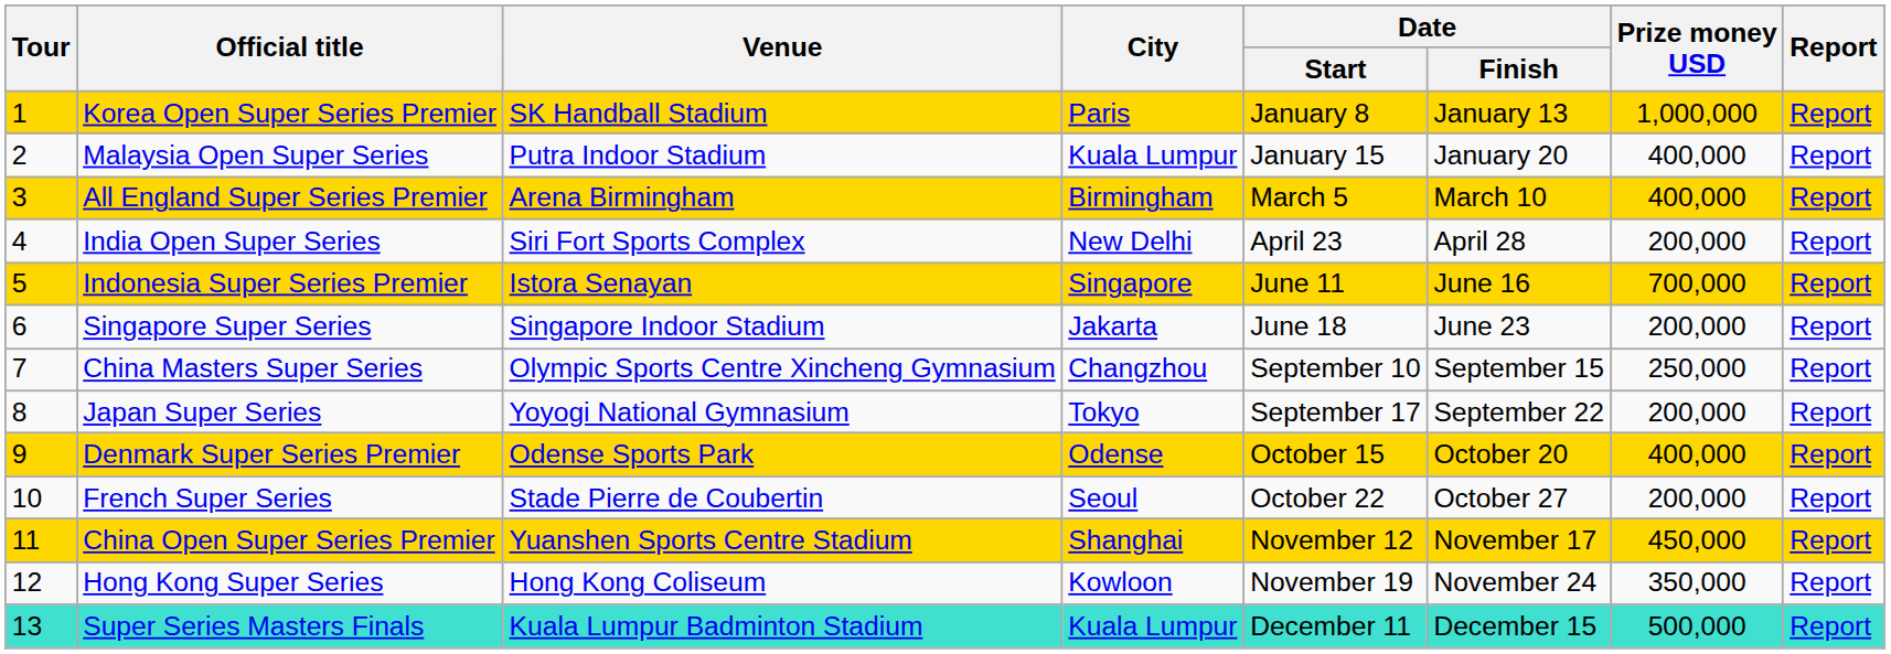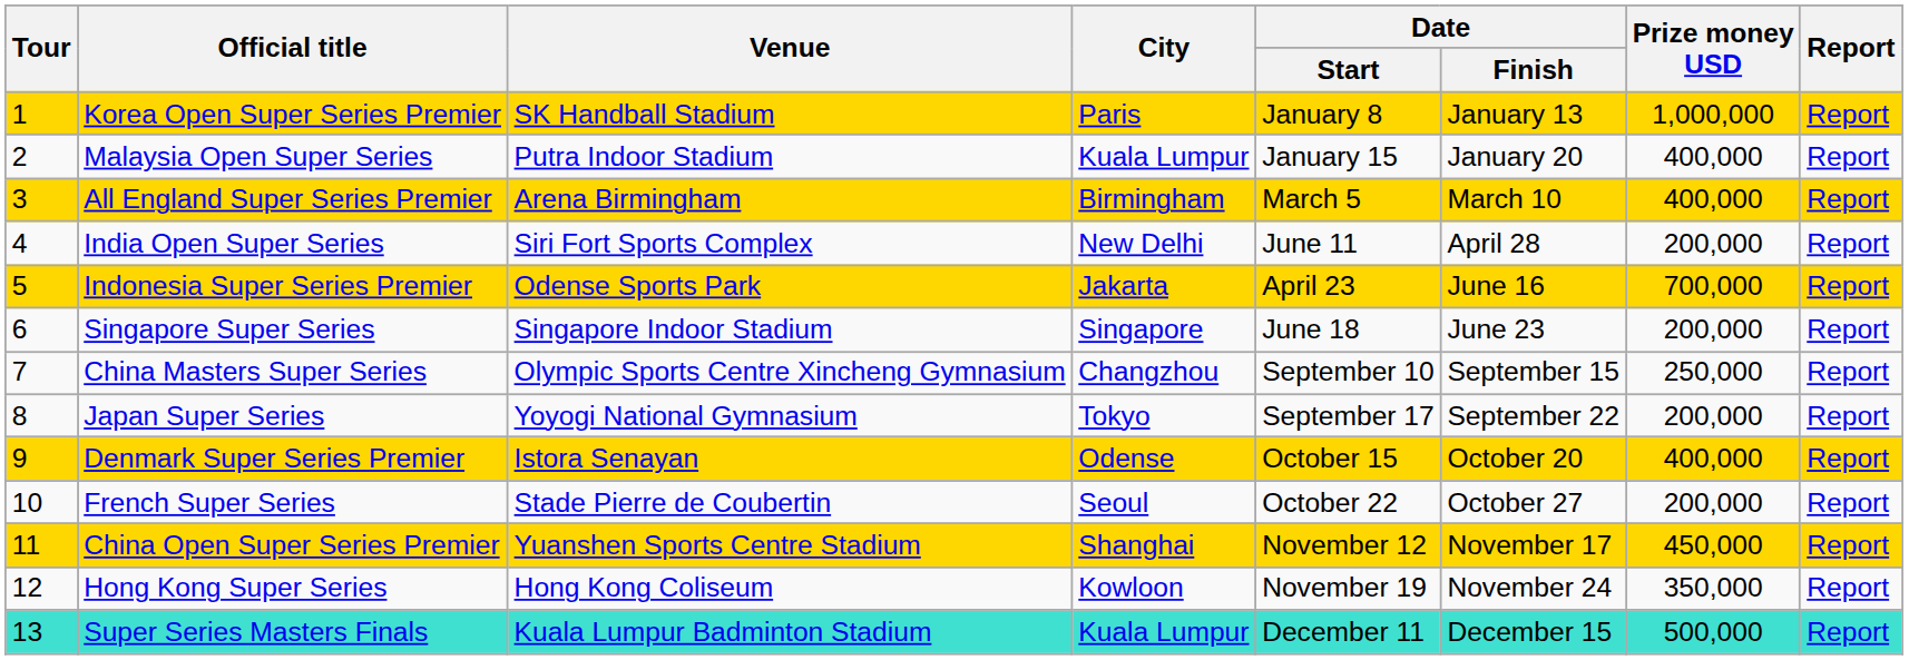 <table class=wikitable style="font-size:85%">
 <tr>
 <th rowspan=2>Tour</th>
 <th rowspan=2>Official title</th>
 <th rowspan=2>Venue</th>
 <th rowspan=2>City</th>
 <th colspan=2>Date</th>
 <th rowspan=2>Prize money <br><a href='#'>USD</a></th>
 <th rowspan=2>Report</th>
 </tr>
 <tr>
 <th>Start</th>
 <th>Finish</th>
 </tr>
 <tr bgcolor="gold">
 <td>1</td>
 <td><a href='#'>Korea Open Super Series Premier</a></td>
 <td><a href='#'>SK Handball Stadium</a></td>
 <td><a href='#'>Paris</a></td>
 <td>January 8</td>
 <td>January 13</td>
 <td align=center>1,000,000</td>
 <td><a href='#'>Report</a></td>
 </tr>
 <tr>
 <td>2</td>
 <td><a href='#'>Malaysia Open Super Series</a></td>
 <td><a href='#'>Putra Indoor Stadium</a></td>
 <td><a href='#'>Kuala Lumpur</a></td>
 <td>January 15</td>
 <td>January 20</td>
 <td align=center>400,000</td>
 <td><a href='#'>Report</a></td>
 </tr>
 <tr bgcolor="gold">
 <td>3</td>
 <td><a href='#'>All England Super Series Premier</a></td>
 <td><a href='#'>Arena Birmingham</a></td>
 <td><a href='#'>Birmingham</a></td>
 <td>March 5</td>
 <td>March 10</td>
 <td align=center>400,000</td>
 <td><a href='#'>Report</a></td>
 </tr>
 <tr>
 <td>4</td>
 <td><a href='#'>India Open Super Series</a></td>
 <td><a href='#'>Siri Fort Sports Complex</a></td>
 <td><a href='#'>New Delhi</a></td>
-<td>April 23</td>
+<td>June 11</td>
 <td>April 28</td>
 <td align=center>200,000</td>
 <td><a href='#'>Report</a></td>
 </tr>
 <tr bgcolor="gold">
 <td>5</td>
 <td><a href='#'>Indonesia Super Series Premier</a></td>
-<td><a href='#'>Istora Senayan</a></td>
-<td><a href='#'>Singapore</a></td>
-<td>June 11</td>
+<td><a href='#'>Odense Sports Park</a></td>
+<td><a href='#'>Jakarta</a></td>
+<td>April 23</td>
 <td>June 16</td>
 <td align=center>700,000</td>
 <td><a href='#'>Report</a></td>
 </tr>
 <tr>
 <td>6</td>
 <td><a href='#'>Singapore Super Series</a></td>
 <td><a href='#'>Singapore Indoor Stadium</a></td>
-<td><a href='#'>Jakarta</a></td>
+<td><a href='#'>Singapore</a></td>
 <td>June 18</td>
 <td>June 23</td>
 <td align=center>200,000</td>
 <td><a href='#'>Report</a></td>
 </tr>
 <tr>
 <td>7</td>
 <td><a href='#'>China Masters Super Series</a></td>
 <td><a href='#'>Olympic Sports Centre Xincheng Gymnasium</a></td>
 <td><a href='#'>Changzhou</a></td>
 <td>September 10</td>
 <td>September 15</td>
 <td align=center>250,000</td>
 <td><a href='#'>Report</a></td>
 </tr>
 <tr>
 <td>8</td>
 <td><a href='#'>Japan Super Series</a></td>
 <td><a href='#'>Yoyogi National Gymnasium</a></td>
 <td><a href='#'>Tokyo</a></td>
 <td>September 17</td>
 <td>September 22</td>
 <td align=center>200,000</td>
 <td><a href='#'>Report</a></td>
 </tr>
 <tr bgcolor="gold">
 <td>9</td>
 <td><a href='#'>Denmark Super Series Premier</a></td>
-<td><a href='#'>Odense Sports Park</a></td>
+<td><a href='#'>Istora Senayan</a></td>
 <td><a href='#'>Odense</a></td>
 <td>October 15</td>
 <td>October 20</td>
 <td align=center>400,000</td>
 <td><a href='#'>Report</a></td>
 </tr>
 <tr>
 <td>10</td>
 <td><a href='#'>French Super Series</a></td>
 <td><a href='#'>Stade Pierre de Coubertin</a></td>
 <td><a href='#'>Seoul</a></td>
 <td>October 22</td>
 <td>October 27</td>
 <td align=center>200,000</td>
 <td><a href='#'>Report</a></td>
 </tr>
 <tr bgcolor="gold">
 <td>11</td>
 <td><a href='#'>China Open Super Series Premier</a></td>
 <td><a href='#'>Yuanshen Sports Centre Stadium</a></td>
 <td><a href='#'>Shanghai</a></td>
 <td>November 12</td>
 <td>November 17</td>
 <td align=center>450,000</td>
 <td><a href='#'>Report</a></td>
 </tr>
 <tr>
 <td>12</td>
 <td><a href='#'>Hong Kong Super Series</a></td>
 <td><a href='#'>Hong Kong Coliseum</a></td>
 <td><a href='#'>Kowloon</a></td>
 <td>November 19</td>
 <td>November 24</td>
 <td align=center>350,000</td>
 <td><a href='#'>Report</a></td>
 </tr>
 <tr bgcolor="turquoise">
 <td>13</td>
 <td><a href='#'>Super Series Masters Finals</a></td>
 <td><a href='#'>Kuala Lumpur Badminton Stadium</a></td>
 <td><a href='#'>Kuala Lumpur</a></td>
 <td>December 11</td>
 <td>December 15</td>
 <td align=center>500,000</td>
 <td><a href='#'>Report</a></td>
 </tr>
 </table>
